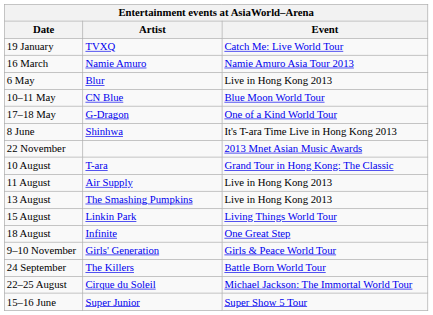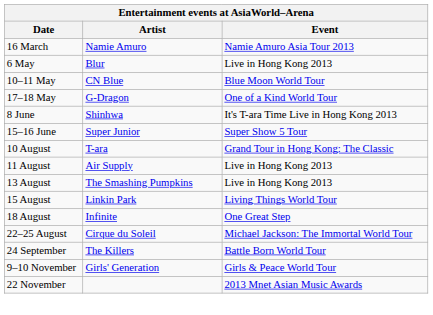 <table class="wikitable">
 <tr>
 <th colspan="3">Entertainment events at AsiaWorld–Arena</th>
 </tr>
 <tr>
 <th width=110>Date</th>
 <th width=200>Artist</th>
 <th width=300>Event</th>
-</tr>
-<tr>
-<td>19 January</td>
-<td><a href='#'>TVXQ</a></td>
-<td><a href='#'>Catch Me: Live World Tour</a></td>
 </tr>
 <tr>
 <td>16 March</td>
 <td><a href='#'>Namie Amuro</a></td>
 <td><a href='#'>Namie Amuro Asia Tour 2013</a></td>
 </tr>
 <tr>
 <td>6 May</td>
 <td><a href='#'>Blur</a></td>
 <td>Live in Hong Kong 2013</td>
 </tr>
 <tr>
 <td>10–11 May</td>
 <td><a href='#'>CN Blue</a></td>
 <td><a href='#'>Blue Moon World Tour</a></td>
 </tr>
 <tr>
 <td>17–18 May</td>
 <td><a href='#'>G-Dragon</a></td>
 <td><a href='#'>One of a Kind World Tour</a></td>
 </tr>
 <tr>
 <td>8 June</td>
 <td><a href='#'>Shinhwa</a></td>
 <td>It's T-ara Time Live in Hong Kong 2013</td>
 </tr>
 <tr>
-<td>22 November</td>
-<td></td>
-<td><a href='#'>2013 Mnet Asian Music Awards</a></td>
+<td>15–16 June</td>
+<td><a href='#'>Super Junior</a></td>
+<td><a href='#'>Super Show 5 Tour</a></td>
 </tr>
 <tr>
 <td>10 August</td>
 <td><a href='#'>T-ara</a></td>
 <td><a href='#'>Grand Tour in Hong Kong: The Classic</a></td>
 </tr>
 <tr>
 <td>11 August</td>
 <td><a href='#'>Air Supply</a></td>
 <td>Live in Hong Kong 2013</td>
 </tr>
 <tr>
 <td>13 August</td>
 <td><a href='#'>The Smashing Pumpkins</a></td>
 <td>Live in Hong Kong 2013</td>
 </tr>
 <tr>
 <td>15 August</td>
 <td><a href='#'>Linkin Park</a></td>
 <td><a href='#'>Living Things World Tour</a></td>
 </tr>
 <tr>
 <td>18 August</td>
 <td><a href='#'>Infinite</a></td>
 <td><a href='#'>One Great Step</a></td>
 </tr>
 <tr>
-<td>9–10 November</td>
-<td><a href='#'>Girls' Generation</a></td>
-<td><a href='#'>Girls & Peace World Tour</a></td>
+<td>22–25 August</td>
+<td><a href='#'>Cirque du Soleil</a></td>
+<td><a href='#'>Michael Jackson: The Immortal World Tour</a></td>
 </tr>
 <tr>
 <td>24 September</td>
 <td><a href='#'>The Killers</a></td>
 <td><a href='#'>Battle Born World Tour</a></td>
 </tr>
 <tr>
-<td>22–25 August</td>
-<td><a href='#'>Cirque du Soleil</a></td>
-<td><a href='#'>Michael Jackson: The Immortal World Tour</a></td>
+<td>9–10 November</td>
+<td><a href='#'>Girls' Generation</a></td>
+<td><a href='#'>Girls & Peace World Tour</a></td>
 </tr>
 <tr>
-<td>15–16 June</td>
-<td><a href='#'>Super Junior</a></td>
-<td><a href='#'>Super Show 5 Tour</a></td>
+<td>22 November</td>
+<td></td>
+<td><a href='#'>2013 Mnet Asian Music Awards</a></td>
 </tr>
 </table>
